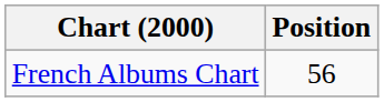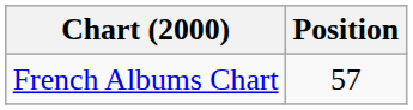 <table class="wikitable" border="1">
 <tr>
 <th>Chart (2000)</th>
 <th>Position</th>
 </tr>
 <tr>
 <td><a href='#'>French Albums Chart</a></td>
-<td align="center">56</td>
+<td align="center">57</td>
 </tr>
 </table>
